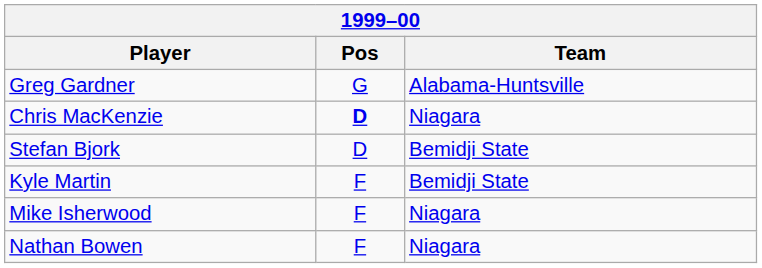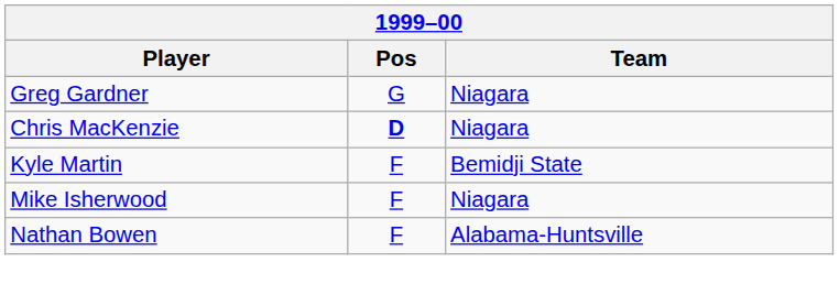 <table class="wikitable" width=95%>
 <tr>
 <th colspan=3><a href='#'>1999–00</a></th>
 </tr>
 <tr>
 <th>Player</th>
 <th>Pos</th>
 <th>Team</th>
 </tr>
 <tr>
 <td><a href='#'>Greg Gardner</a></td>
 <td style="text-align:center;"><a href='#'>G</a></td>
-<td><a href='#'>Alabama-Huntsville</a></td>
+<td><a href='#'>Niagara</a></td>
 </tr>
 <tr>
 <td><a href='#'>Chris MacKenzie</a></td>
 <td style="text-align:center;"><strong><a href='#'>D</a></strong></td>
 <td><a href='#'>Niagara</a></td>
-</tr>
-<tr>
-<td><a href='#'>Stefan Bjork</a></td>
-<td style="text-align:center;"><a href='#'>D</a></td>
-<td><a href='#'>Bemidji State</a></td>
 </tr>
 <tr>
 <td><a href='#'>Kyle Martin</a></td>
 <td style="text-align:center;"><a href='#'>F</a></td>
 <td><a href='#'>Bemidji State</a></td>
 </tr>
 <tr>
 <td><a href='#'>Mike Isherwood</a></td>
 <td style="text-align:center;"><a href='#'>F</a></td>
 <td><a href='#'>Niagara</a></td>
 </tr>
 <tr>
 <td><a href='#'>Nathan Bowen</a></td>
 <td style="text-align:center;"><a href='#'>F</a></td>
-<td><a href='#'>Niagara</a></td>
+<td><a href='#'>Alabama-Huntsville</a></td>
 </tr>
 </table>
